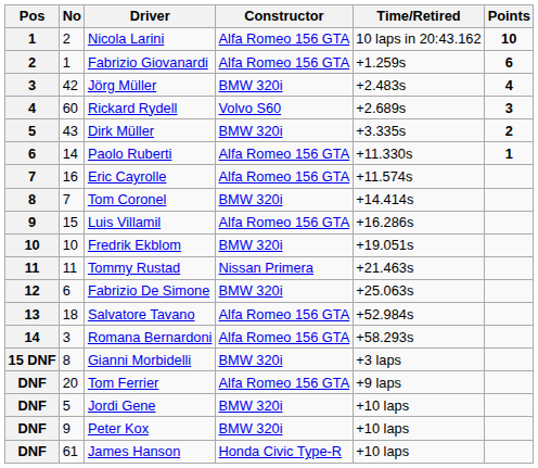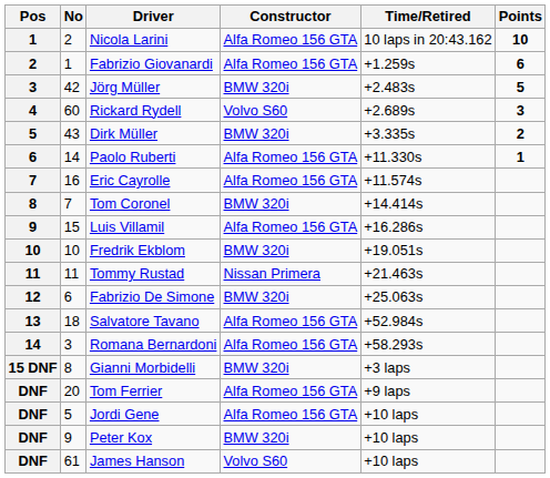 <table class="wikitable" style="font-size: 80%;">
 <tr>
 <th>Pos</th>
 <th>No</th>
 <th>Driver</th>
 <th>Constructor</th>
 <th>Time/Retired</th>
 <th>Points</th>
 </tr>
 <tr>
 <th>1</th>
 <td>2</td>
 <td> <a href='#'>Nicola Larini</a></td>
 <td><a href='#'>Alfa Romeo 156 GTA</a></td>
 <td>10 laps in 20:43.162</td>
 <td style="text-align:center"><strong>10</strong></td>
 </tr>
 <tr>
 <th>2</th>
 <td>1</td>
 <td> <a href='#'>Fabrizio Giovanardi</a></td>
 <td><a href='#'>Alfa Romeo 156 GTA</a></td>
 <td>+1.259s</td>
 <td style="text-align:center"><strong>6</strong></td>
 </tr>
 <tr>
 <th>3</th>
 <td>42</td>
 <td> <a href='#'>Jörg Müller</a></td>
 <td><a href='#'>BMW 320i</a></td>
 <td>+2.483s</td>
-<td style="text-align:center"><strong>4</strong></td>
+<td style="text-align:center"><strong>5</strong></td>
 </tr>
 <tr>
 <th>4</th>
 <td>60</td>
 <td> <a href='#'>Rickard Rydell</a></td>
 <td><a href='#'>Volvo S60</a></td>
 <td>+2.689s</td>
 <td style="text-align:center"><strong>3</strong></td>
 </tr>
 <tr>
 <th>5</th>
 <td>43</td>
 <td> <a href='#'>Dirk Müller</a></td>
 <td><a href='#'>BMW 320i</a></td>
 <td>+3.335s</td>
 <td style="text-align:center"><strong>2</strong></td>
 </tr>
 <tr>
 <th>6</th>
 <td>14</td>
 <td> <a href='#'>Paolo Ruberti</a></td>
 <td><a href='#'>Alfa Romeo 156 GTA</a></td>
 <td>+11.330s</td>
 <td style="text-align:center"><strong>1</strong></td>
 </tr>
 <tr>
 <th>7</th>
 <td>16</td>
 <td> <a href='#'>Eric Cayrolle</a></td>
 <td><a href='#'>Alfa Romeo 156 GTA</a></td>
 <td>+11.574s</td>
 <td></td>
 </tr>
 <tr>
 <th>8</th>
 <td>7</td>
 <td> <a href='#'>Tom Coronel</a></td>
 <td><a href='#'>BMW 320i</a></td>
 <td>+14.414s</td>
 <td></td>
 </tr>
 <tr>
 <th>9</th>
 <td>15</td>
 <td> <a href='#'>Luis Villamil</a></td>
 <td><a href='#'>Alfa Romeo 156 GTA</a></td>
 <td>+16.286s</td>
 <td></td>
 </tr>
 <tr>
 <th>10</th>
 <td>10</td>
 <td> <a href='#'>Fredrik Ekblom</a></td>
 <td><a href='#'>BMW 320i</a></td>
 <td>+19.051s</td>
 <td></td>
 </tr>
 <tr>
 <th>11</th>
 <td>11</td>
 <td> <a href='#'>Tommy Rustad</a></td>
 <td><a href='#'>Nissan Primera</a></td>
 <td>+21.463s</td>
 <td></td>
 </tr>
 <tr>
 <th>12</th>
 <td>6</td>
 <td> <a href='#'>Fabrizio De Simone</a></td>
 <td><a href='#'>BMW 320i</a></td>
 <td>+25.063s</td>
 <td></td>
 </tr>
 <tr>
 <th>13</th>
 <td>18</td>
 <td> <a href='#'>Salvatore Tavano</a></td>
 <td><a href='#'>Alfa Romeo 156 GTA</a></td>
 <td>+52.984s</td>
 <td></td>
 </tr>
 <tr>
 <th>14</th>
 <td>3</td>
 <td> <a href='#'>Romana Bernardoni</a></td>
 <td><a href='#'>Alfa Romeo 156 GTA</a></td>
 <td>+58.293s</td>
 <td></td>
 </tr>
 <tr>
 <th>15 DNF</th>
 <td>8</td>
 <td> <a href='#'>Gianni Morbidelli</a></td>
 <td><a href='#'>BMW 320i</a></td>
 <td>+3 laps</td>
 <td></td>
 </tr>
 <tr>
 <th>DNF</th>
 <td>20</td>
 <td> <a href='#'>Tom Ferrier</a></td>
 <td><a href='#'>Alfa Romeo 156 GTA</a></td>
 <td>+9 laps</td>
 <td></td>
 </tr>
 <tr>
 <th>DNF</th>
 <td>5</td>
 <td> <a href='#'>Jordi Gene</a></td>
-<td><a href='#'>BMW 320i</a></td>
+<td><a href='#'>Alfa Romeo 156 GTA</a></td>
 <td>+10 laps</td>
 <td></td>
 </tr>
 <tr>
 <th>DNF</th>
 <td>9</td>
 <td> <a href='#'>Peter Kox</a></td>
 <td><a href='#'>BMW 320i</a></td>
 <td>+10 laps</td>
 <td></td>
 </tr>
 <tr>
 <th>DNF</th>
 <td>61</td>
 <td> <a href='#'>James Hanson</a></td>
-<td><a href='#'>Honda Civic Type-R</a></td>
+<td><a href='#'>Volvo S60</a></td>
 <td>+10 laps</td>
 <td></td>
 </tr>
 <tr>
 </tr>
 </table>
